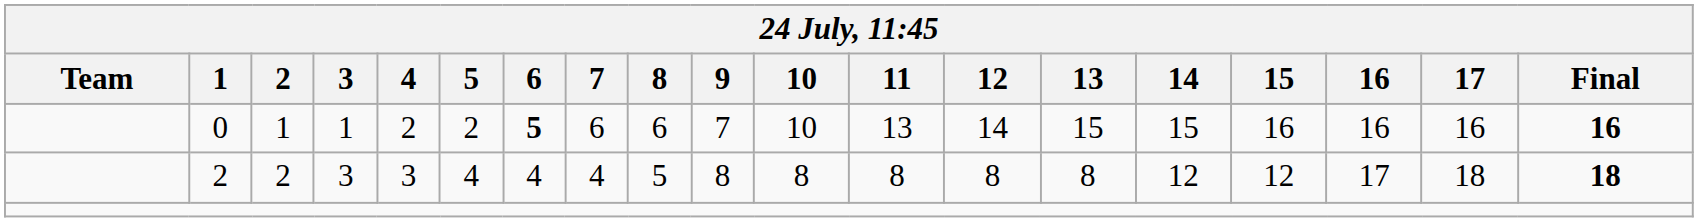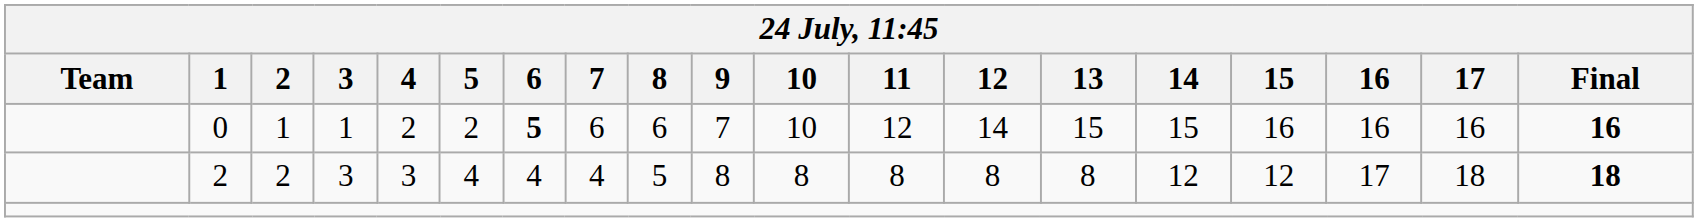 <table class=wikitable style="text-align:center; width: 55%">
 <tr>
 <th colspan=20><em>24 July, 11:45</em></th>
 </tr>
 <tr>
 <th>Team</th>
 <th>1</th>
 <th>2</th>
 <th>3</th>
 <th>4</th>
 <th>5</th>
 <th>6</th>
 <th>7</th>
 <th>8</th>
 <th>9</th>
 <th>10</th>
 <th>11</th>
 <th>12</th>
 <th>13</th>
 <th>14</th>
 <th>15</th>
 <th>16</th>
 <th>17</th>
 <th>Final</th>
 </tr>
 <tr>
 <td align=left></td>
 <td>0</td>
 <td>1</td>
 <td>1</td>
 <td>2</td>
 <td>2</td>
 <td><strong>5</strong></td>
 <td>6</td>
 <td>6</td>
 <td>7</td>
 <td>10</td>
-<td>13</td>
+<td>12</td>
 <td>14</td>
 <td>15</td>
 <td>15</td>
 <td>16</td>
 <td>16</td>
 <td>16</td>
 <td><strong>16</strong></td>
 </tr>
 <tr>
 <td align=left><strong></strong></td>
 <td>2</td>
 <td>2</td>
 <td>3</td>
 <td>3</td>
 <td>4</td>
 <td>4</td>
 <td>4</td>
 <td>5</td>
 <td>8</td>
 <td>8</td>
 <td>8</td>
 <td>8</td>
 <td>8</td>
 <td>12</td>
 <td>12</td>
 <td>17</td>
 <td>18</td>
 <td><strong>18</strong></td>
 </tr>
 <tr>
 <td colspan=20></td>
 </tr>
 </table>
